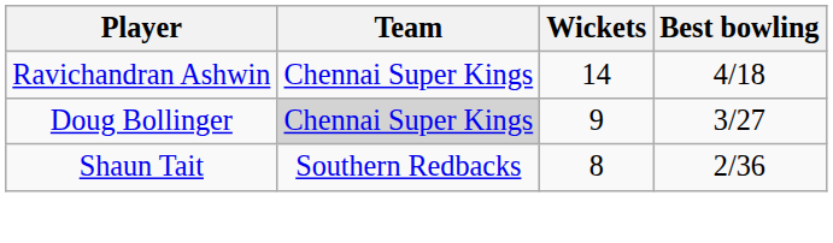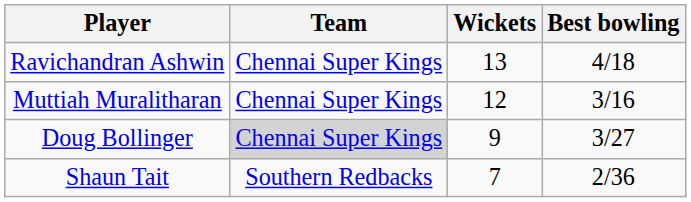 <table class="wikitable" style="text-align:center;">
 <tr>
 <th>Player</th>
 <th>Team</th>
 <th>Wickets</th>
 <th>Best bowling</th>
 </tr>
 <tr>
 <td><a href='#'>Ravichandran Ashwin</a></td>
 <td><a href='#'>Chennai Super Kings</a></td>
-<td>14</td>
+<td>13</td>
 <td>4/18</td>
+</tr>
+<tr>
+<td><a href='#'>Muttiah Muralitharan</a></td>
+<td><a href='#'>Chennai Super Kings</a></td>
+<td>12</td>
+<td>3/16</td>
 </tr>
 <tr>
 <td><a href='#'>Doug Bollinger</a></td>
 <td style="background: lightgrey;"><a href='#'>Chennai Super Kings</a></td>
 <td>9</td>
 <td>3/27</td>
 </tr>
 <tr>
 <td><a href='#'>Shaun Tait</a></td>
 <td><a href='#'>Southern Redbacks</a></td>
-<td>8</td>
+<td>7</td>
 <td>2/36</td>
 </tr>
 </table>
